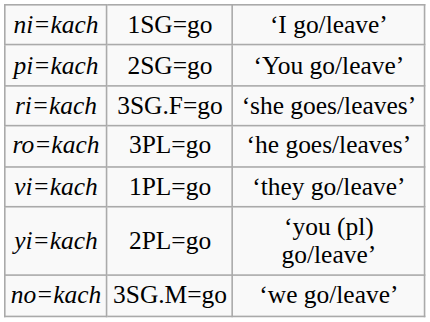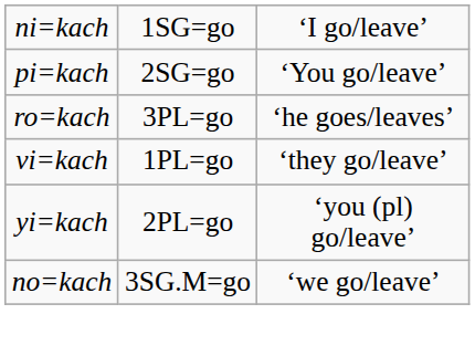 <table class="wikitable" border="1" style="text-align: center; width: 30%">
 <tr>
 <td><em>ni=kach</em></td>
 <td>1SG=go</td>
 <td>‘I go/leave’</td>
 </tr>
 <tr>
 <td><em>pi=kach</em></td>
 <td>2SG=go</td>
 <td>‘You go/leave’</td>
-</tr>
-<tr>
-<td><em>ri=kach</em></td>
-<td>3SG.F=go</td>
-<td>‘she goes/leaves’</td>
 </tr>
 <tr>
 <td><em>ro=kach</em></td>
 <td>3PL=go</td>
 <td>‘he goes/leaves’</td>
 </tr>
 <tr>
 <td><em>vi=kach</em></td>
 <td>1PL=go</td>
 <td>‘they go/leave’</td>
 </tr>
 <tr>
 <td><em>yi=kach</em></td>
 <td>2PL=go</td>
 <td>‘you (pl) go/leave’</td>
 </tr>
 <tr>
 <td><em>no=kach</em></td>
 <td>3SG.M=go</td>
 <td>‘we go/leave’</td>
 </tr>
 </table>
